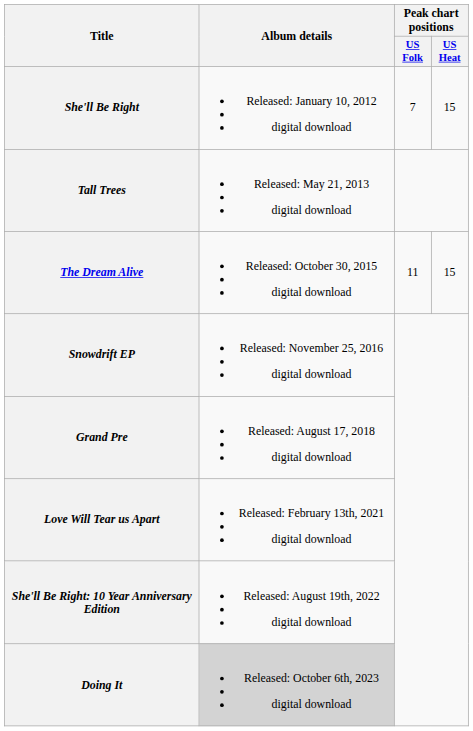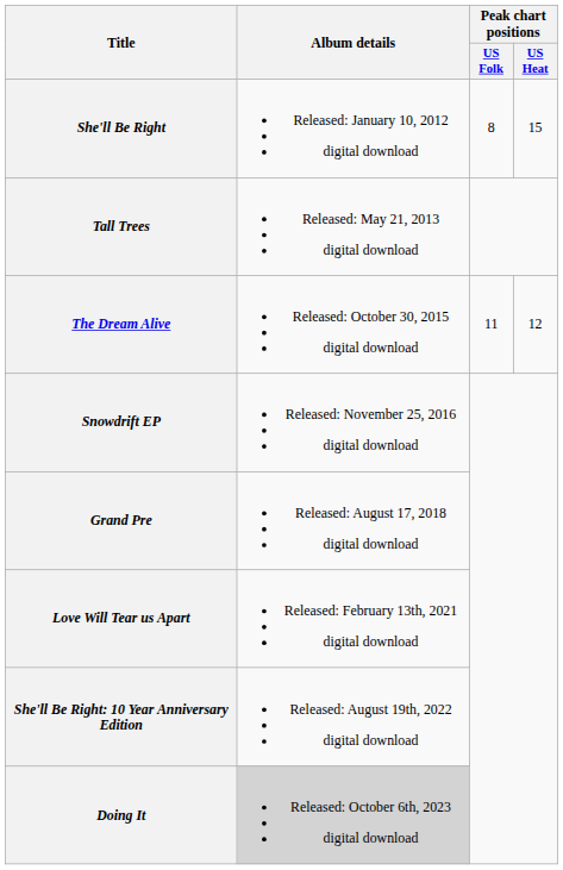 <table class="wikitable plainrowheaders" style="text-align:center;">
 <tr>
 <th scope="col" rowspan="2" style="width:16em;">Title</th>
 <th scope="col" rowspan="2" style="width:16em;">Album details</th>
 <th scope="col" colspan="2">Peak chart positions</th>
 </tr>
 <tr>
 <th style="width:3em; font-size:90%"><a href='#'>US<br>Folk</a></th>
 <th style="width:3em; font-size:90%"><a href='#'>US<br>Heat</a></th>
 </tr>
 <tr>
 <th scope="row"><em>She'll Be Right</em></th>
 <td><br><ul><li>Released: January 10, 2012</li><li></li><li>digital download</li></ul></td>
-<td>7</td>
+<td>8</td>
 <td>15</td>
 </tr>
 <tr>
 <th scope="row"><em>Tall Trees</em></th>
 <td><br><ul><li>Released: May 21, 2013</li><li></li><li>digital download</li></ul></td>
 </tr>
 <tr>
 <th scope="row"><em><a href='#'>The Dream Alive</a></em></th>
 <td><br><ul><li>Released: October 30, 2015</li><li></li><li>digital download</li></ul></td>
 <td>11</td>
-<td>15</td>
+<td>12</td>
 </tr>
 <tr>
 <th scope="row"><em>Snowdrift EP</em></th>
 <td><br><ul><li>Released: November 25, 2016</li><li></li><li>digital download</li></ul></td>
 </tr>
 <tr>
 <th scope="row"><em>Grand Pre</em></th>
 <td><br><ul><li>Released: August 17, 2018</li><li></li><li>digital download</li></ul></td>
 </tr>
 <tr>
 <th scope="row"><em>Love Will Tear us Apart</em></th>
 <td><br><ul><li>Released: February 13th, 2021</li><li></li><li>digital download</li></ul></td>
 </tr>
 <tr>
 <th scope="row"><em>She'll Be Right: 10 Year Anniversary Edition</em></th>
 <td><br><ul><li>Released: August 19th, 2022</li><li></li><li>digital download</li></ul></td>
 </tr>
 <tr>
 <th scope="row"><em>Doing It</em></th>
 <td style="background: lightgrey;"><br><ul><li>Released: October 6th, 2023</li><li></li><li>digital download</li></ul></td>
 </tr>
 </table>
